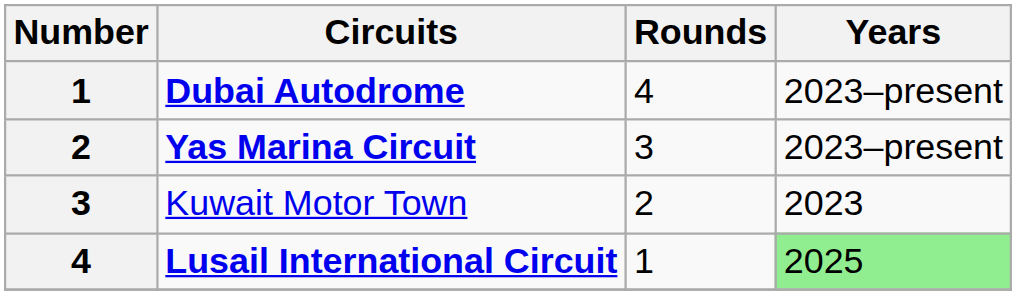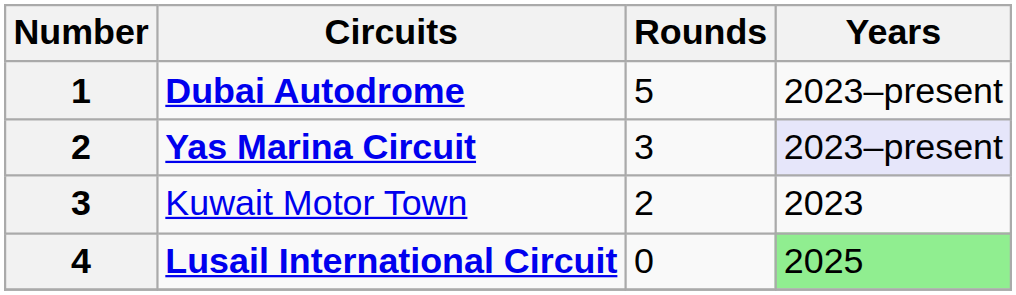 <table class="wikitable" style="text-align=center">
 <tr>
 <th>Number</th>
 <th>Circuits</th>
 <th>Rounds</th>
 <th>Years</th>
 </tr>
 <tr>
 <th>1</th>
 <td> <strong><a href='#'>Dubai Autodrome</a></strong></td>
-<td>4</td>
+<td>5</td>
 <td>2023–present</td>
 </tr>
 <tr>
 <th>2</th>
 <td> <strong><a href='#'>Yas Marina Circuit</a></strong></td>
 <td>3</td>
-<td>2023–present</td>
+<td style="background: lavender;">2023–present</td>
 </tr>
 <tr>
 <th>3</th>
 <td> <a href='#'>Kuwait Motor Town</a></td>
 <td>2</td>
 <td>2023</td>
 </tr>
 <tr>
 <th>4</th>
 <td> <strong><a href='#'>Lusail International Circuit</a></strong></td>
-<td>1</td>
+<td>0</td>
 <td style="background: lightgreen;">2025</td>
 </tr>
 <tr>
 </tr>
 </table>
